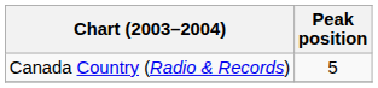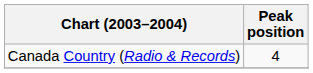 <table class="wikitable sortable">
 <tr>
 <th align="left">Chart (2003–2004)</th>
 <th align="center">Peak<br>position</th>
 </tr>
 <tr>
 <td align="left">Canada <a href='#'>Country</a> (<em><a href='#'>Radio & Records</a></em>)</td>
-<td align="center">5</td>
+<td align="center">4</td>
 </tr>
 <tr>
 </tr>
 <tr>
 </tr>
 </table>
